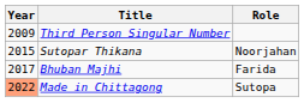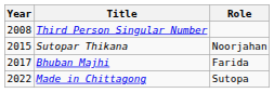 <table class="wikitable sortable plainrowheaders">
 <tr>
 <th>Year</th>
 <th>Title</th>
 <th>Role</th>
 </tr>
 <tr>
-<td>2009</td>
+<td>2008</td>
 <td><em><a href='#'>Third Person Singular Number</a></em></td>
 <td></td>
 </tr>
 <tr>
 <td>2015</td>
 <td><em>Sutopar Thikana</em></td>
 <td>Noorjahan</td>
 </tr>
 <tr>
 <td>2017</td>
 <td><em><a href='#'>Bhuban Majhi</a></em></td>
 <td>Farida</td>
 </tr>
 <tr>
-<td style="background: lightsalmon;">2022</td>
+<td>2022</td>
 <td><em><a href='#'>Made in Chittagong</a></em></td>
 <td>Sutopa</td>
 </tr>
 </table>
